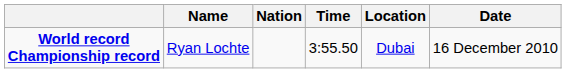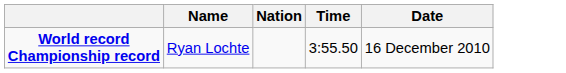 <table class=wikitable style=text-align:center>
 <tr>
 <th></th>
 <th>Name</th>
 <th>Nation</th>
 <th>Time</th>
-<th>Location</th>
 <th>Date</th>
 </tr>
 <tr>
 <td><strong><a href='#'>World record</a><br><a href='#'>Championship record</a></strong></td>
 <td align=left><a href='#'>Ryan Lochte</a></td>
 <td align=left></td>
 <td align=left>3:55.50</td>
-<td><a href='#'>Dubai</a></td>
 <td>16 December 2010</td>
 </tr>
 </table>
